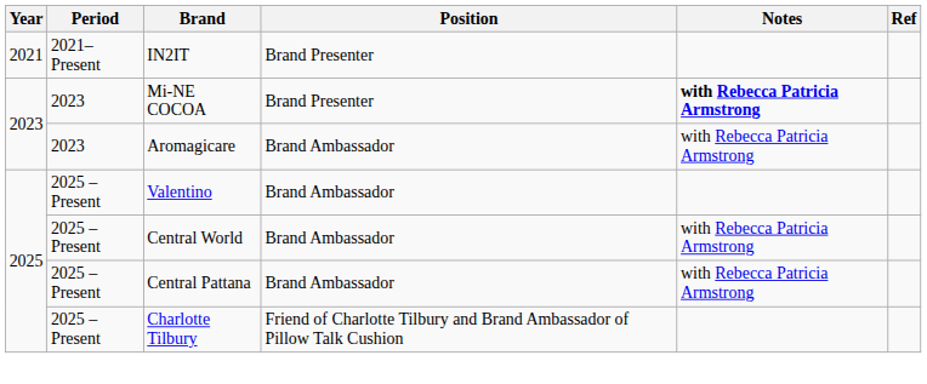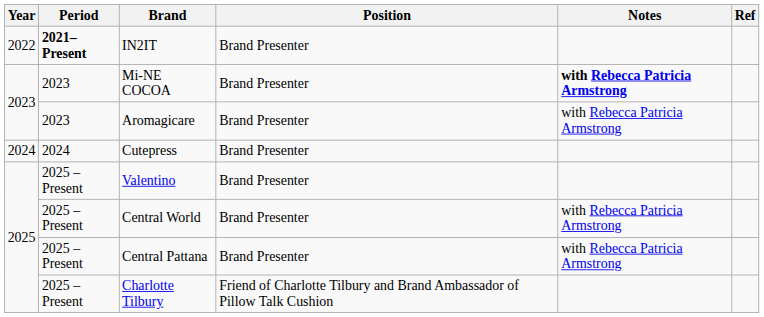 <table class="wikitable">
 <tr>
 <th>Year</th>
 <th>Period</th>
 <th>Brand</th>
 <th>Position</th>
 <th>Notes</th>
 <th>Ref</th>
 </tr>
 <tr>
-<td rowspan="1">2021</td>
-<td>2021–Present</td>
+<td rowspan="1">2022</td>
+<td><strong>2021–Present</strong></td>
 <td>IN2IT</td>
 <td>Brand Presenter</td>
 <td></td>
 <td></td>
 </tr>
 <tr>
 <td rowspan="2">2023</td>
 <td>2023</td>
 <td>Mi-NE COCOA</td>
 <td>Brand Presenter</td>
 <td><strong>with <a href='#'>Rebecca Patricia Armstrong</a></strong></td>
 <td></td>
 </tr>
 <tr>
 <td>2023</td>
 <td>Aromagicare</td>
-<td>Brand Ambassador</td>
+<td>Brand Presenter</td>
 <td>with <a href='#'>Rebecca Patricia Armstrong</a></td>
+<td></td>
+</tr>
+<tr>
+<td rowspan="1">2024</td>
+<td>2024</td>
+<td>Cutepress</td>
+<td>Brand Presenter</td>
+<td></td>
 <td></td>
 </tr>
 <tr>
 <td rowspan="5">2025</td>
 <td>2025 – Present</td>
 <td><a href='#'>Valentino</a></td>
-<td>Brand Ambassador</td>
+<td>Brand Presenter</td>
 <td></td>
 <td></td>
 </tr>
 <tr>
 <td>2025 – Present</td>
 <td>Central World</td>
-<td>Brand Ambassador</td>
+<td>Brand Presenter</td>
 <td>with <a href='#'>Rebecca Patricia Armstrong</a></td>
 <td></td>
 </tr>
 <tr>
 <td>2025 – Present</td>
 <td>Central Pattana</td>
-<td>Brand Ambassador</td>
+<td>Brand Presenter</td>
 <td>with <a href='#'>Rebecca Patricia Armstrong</a></td>
 <td></td>
 </tr>
 <tr>
 <td>2025 – Present</td>
 <td><a href='#'>Charlotte Tilbury</a></td>
 <td>Friend of Charlotte Tilbury and Brand Ambassador of Pillow Talk Cushion</td>
 <td></td>
 <td></td>
 </tr>
 </table>
